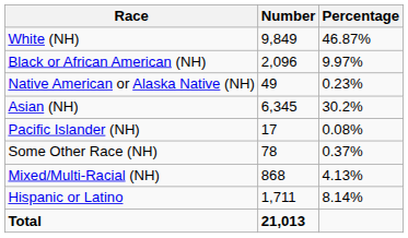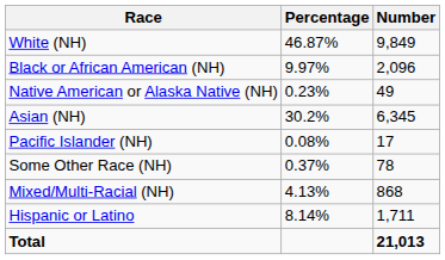 <table class="wikitable">
 <tr>
 <th>Race</th>
+<th>Percentage</th>
 <th>Number</th>
-<th>Percentage</th>
 </tr>
 <tr>
 <td><a href='#'>White</a> (NH)</td>
+<td>46.87%</td>
 <td>9,849</td>
-<td>46.87%</td>
 </tr>
 <tr>
 <td><a href='#'>Black or African American</a> (NH)</td>
+<td>9.97%</td>
 <td>2,096</td>
-<td>9.97%</td>
 </tr>
 <tr>
 <td><a href='#'>Native American</a> or <a href='#'>Alaska Native</a> (NH)</td>
+<td>0.23%</td>
 <td>49</td>
-<td>0.23%</td>
 </tr>
 <tr>
 <td><a href='#'>Asian</a> (NH)</td>
+<td>30.2%</td>
 <td>6,345</td>
-<td>30.2%</td>
 </tr>
 <tr>
 <td><a href='#'>Pacific Islander</a> (NH)</td>
+<td>0.08%</td>
 <td>17</td>
-<td>0.08%</td>
 </tr>
 <tr>
 <td>Some Other Race (NH)</td>
+<td>0.37%</td>
 <td>78</td>
-<td>0.37%</td>
 </tr>
 <tr>
 <td><a href='#'>Mixed/Multi-Racial</a> (NH)</td>
+<td>4.13%</td>
 <td>868</td>
-<td>4.13%</td>
 </tr>
 <tr>
 <td><a href='#'>Hispanic or Latino</a></td>
+<td>8.14%</td>
 <td>1,711</td>
-<td>8.14%</td>
 </tr>
 <tr>
 <td><strong>Total</strong></td>
+<td></td>
 <td><strong>21,013</strong></td>
-<td></td>
 </tr>
 </table>
